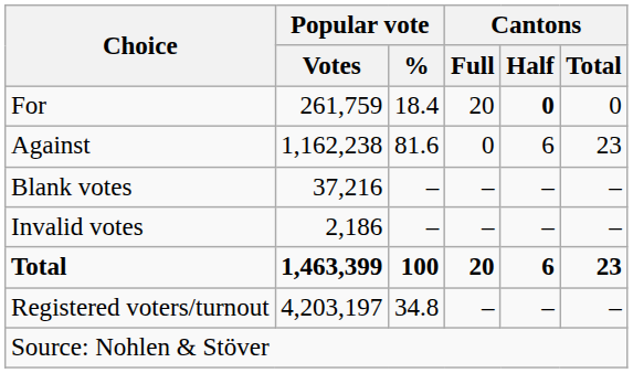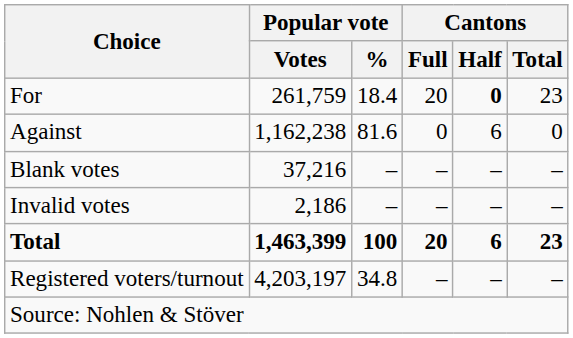 <table class=wikitable style=text-align:right>
 <tr>
 <th rowspan=2>Choice</th>
 <th colspan=2>Popular vote</th>
 <th colspan=3>Cantons</th>
 </tr>
 <tr>
 <th>Votes</th>
 <th>%</th>
 <th>Full</th>
 <th>Half</th>
 <th>Total</th>
 </tr>
 <tr>
 <td align=left>For</td>
 <td>261,759</td>
 <td>18.4</td>
 <td>20</td>
 <td><strong>0</strong></td>
-<td>0</td>
+<td>23</td>
 </tr>
 <tr>
 <td align=left>Against</td>
 <td>1,162,238</td>
 <td>81.6</td>
 <td>0</td>
 <td>6</td>
-<td>23</td>
+<td>0</td>
 </tr>
 <tr>
 <td align=left>Blank votes</td>
 <td>37,216</td>
 <td>–</td>
 <td>–</td>
 <td>–</td>
 <td>–</td>
 </tr>
 <tr>
 <td align=left>Invalid votes</td>
 <td>2,186</td>
 <td>–</td>
 <td>–</td>
 <td>–</td>
 <td>–</td>
 </tr>
 <tr>
 <td align=left><strong>Total</strong></td>
 <td><strong>1,463,399</strong></td>
 <td><strong>100</strong></td>
 <td><strong>20</strong></td>
 <td><strong>6</strong></td>
 <td><strong>23</strong></td>
 </tr>
 <tr>
 <td align=left>Registered voters/turnout</td>
 <td>4,203,197</td>
 <td>34.8</td>
 <td>–</td>
 <td>–</td>
 <td>–</td>
 </tr>
 <tr>
 <td align=left colspan=11>Source: Nohlen & Stöver</td>
 </tr>
 </table>
